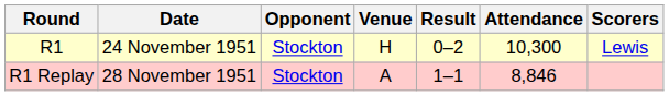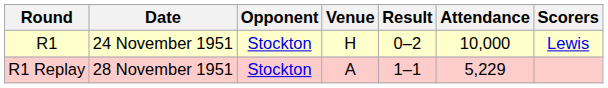 <table class="wikitable" style="font-size:100%; text-align:center">
 <tr>
 <th>Round</th>
 <th>Date</th>
 <th>Opponent</th>
 <th>Venue</th>
 <th>Result</th>
 <th>Attendance</th>
 <th>Scorers</th>
 </tr>
 <tr style="background-color: #FFFFCC;">
 <td>R1</td>
 <td>24 November 1951</td>
 <td><a href='#'>Stockton</a></td>
 <td>H</td>
 <td>0–2</td>
-<td>10,300</td>
+<td>10,000</td>
 <td><a href='#'>Lewis</a></td>
 </tr>
 <tr style="background-color: #FFCCCC;">
 <td>R1 Replay</td>
 <td>28 November 1951</td>
 <td><a href='#'>Stockton</a></td>
 <td>A</td>
 <td>1–1</td>
-<td>8,846</td>
+<td>5,229</td>
 <td></td>
 </tr>
 </table>
